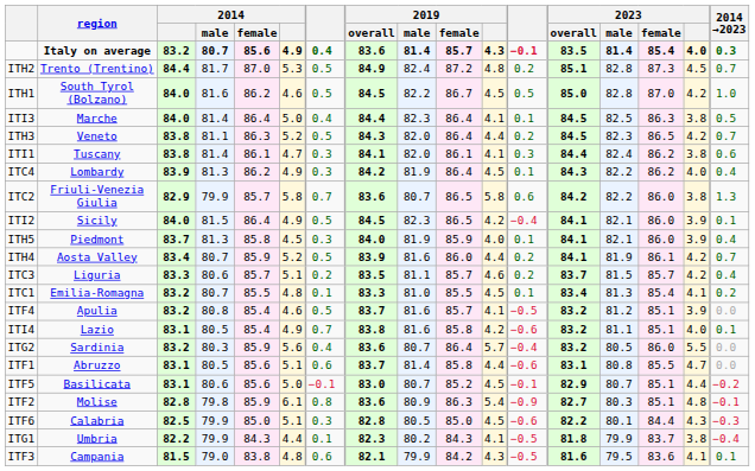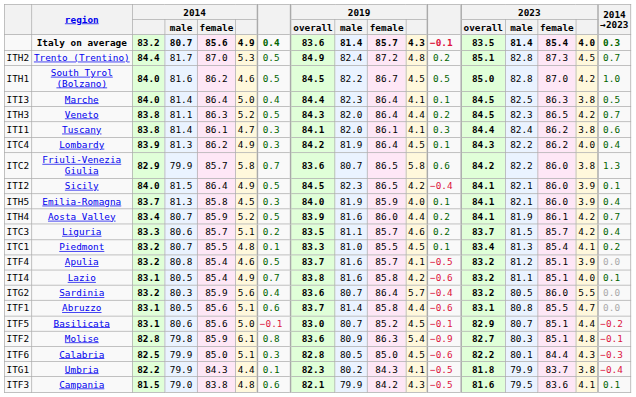 <table class="wikitable sortable mw-datatable static-row-numbers sort-under col1left col2left col7right col12right col17right" style="text-align:center;">
 <tr>
 <th rowspan=2 style="vertical-align:middle;"></th>
 <th rowspan=2 style="vertical-align:middle;"><a href='#'>region</a></th>
 <th colspan=4>2014</th>
 <th rowspan=2 style="vertical-align:middle;border-left-width:2px;"></th>
 <th colspan=4 style="border-left-width:2px;">2019</th>
 <th rowspan=2 style="vertical-align:middle;border-left-width:2px;"></th>
 <th colspan=4 style="border-left-width:2px;">2023</th>
 <th rowspan=2 style="vertical-align:middle;border-left-width:2px;">2014<br>→2023</th>
 </tr>
 <tr>
 <th style="vertical-align:middle;min-width:3em;"></th>
 <th style="vertical-align:middle;min-width:3em;">male</th>
 <th style="vertical-align:middle;min-width:3em;">female</th>
 <th></th>
 <th style="vertical-align:middle;min-width:3em;border-left-width:2px;">overall</th>
 <th style="vertical-align:middle;min-width:3em;">male</th>
 <th style="vertical-align:middle;min-width:3em;">female</th>
 <th></th>
 <th style="vertical-align:middle;min-width:3em;border-left-width:2px;">overall</th>
 <th style="vertical-align:middle;min-width:3em;">male</th>
 <th style="vertical-align:middle;min-width:3em;">female</th>
 <th></th>
 </tr>
 <tr class=static-row-header>
 <td></td>
 <td><strong>Italy on average</strong></td>
 <td style="background:#e0ffd8;"><strong>83.2</strong></td>
 <td style="background:#eaf3ff;"><strong>80.7</strong></td>
 <td style="background:#fee7f6;"><strong>85.6</strong></td>
 <td style="background:#fff8dc;"><strong>4.9</strong></td>
 <td style="padding-right:1.5ex;color:darkgreen;border-left-width:2px;"><strong>0.4</strong></td>
 <td style="background:#e0ffd8;border-left-width:2px;"><strong>83.6</strong></td>
 <td style="background:#eaf3ff;"><strong>81.4</strong></td>
 <td style="background:#fee7f6;"><strong>85.7</strong></td>
 <td style="background:#fff8dc;"><strong>4.3</strong></td>
 <td style="padding-right:1.5ex;color:crimson;border-left-width:2px;"><strong>−0.1</strong></td>
 <td style="background:#e0ffd8;border-left-width:2px;"><strong>83.5</strong></td>
 <td style="background:#eaf3ff;"><strong>81.4</strong></td>
 <td style="background:#fee7f6;"><strong>85.4</strong></td>
 <td style="background:#fff8dc;"><strong>4.0</strong></td>
 <td style="padding-right:1.5ex;color:darkgreen;border-left-width:2px;"><strong>0.3</strong></td>
 </tr>
 <tr>
 <td>ITH2</td>
 <td><a href='#'>Trento (Trentino)</a></td>
 <td style="background:#e0ffd8;"><strong>84.4</strong></td>
 <td style="background:#eaf3ff;">81.7</td>
 <td style="background:#fee7f6;">87.0</td>
 <td style="background:#fff8dc;">5.3</td>
 <td style="padding-right:1.5ex;color:darkgreen;border-left-width:2px;">0.5</td>
 <td style="background:#e0ffd8;border-left-width:2px;"><strong>84.9</strong></td>
 <td style="background:#eaf3ff;">82.4</td>
 <td style="background:#fee7f6;">87.2</td>
 <td style="background:#fff8dc;">4.8</td>
 <td style="padding-right:1.5ex;color:darkgreen;border-left-width:2px;">0.2</td>
 <td style="background:#e0ffd8;border-left-width:2px;"><strong>85.1</strong></td>
 <td style="background:#eaf3ff;">82.8</td>
 <td style="background:#fee7f6;">87.3</td>
 <td style="background:#fff8dc;">4.5</td>
 <td style="padding-right:1.5ex;color:darkgreen;border-left-width:2px;">0.7</td>
 </tr>
 <tr>
 <td>ITH1</td>
 <td><a href='#'>South Tyrol (Bolzano)</a></td>
 <td style="background:#e0ffd8;"><strong>84.0</strong></td>
 <td style="background:#eaf3ff;">81.6</td>
 <td style="background:#fee7f6;">86.2</td>
 <td style="background:#fff8dc;">4.6</td>
 <td style="padding-right:1.5ex;color:darkgreen;border-left-width:2px;">0.5</td>
 <td style="background:#e0ffd8;border-left-width:2px;"><strong>84.5</strong></td>
 <td style="background:#eaf3ff;">82.2</td>
 <td style="background:#fee7f6;">86.7</td>
 <td style="background:#fff8dc;">4.5</td>
 <td style="padding-right:1.5ex;color:darkgreen;border-left-width:2px;">0.5</td>
 <td style="background:#e0ffd8;border-left-width:2px;"><strong>85.0</strong></td>
 <td style="background:#eaf3ff;">82.8</td>
 <td style="background:#fee7f6;">87.0</td>
 <td style="background:#fff8dc;">4.2</td>
 <td style="padding-right:1.5ex;color:darkgreen;border-left-width:2px;">1.0</td>
 </tr>
 <tr>
 <td>ITI3</td>
 <td><a href='#'>Marche</a></td>
 <td style="background:#e0ffd8;"><strong>84.0</strong></td>
 <td style="background:#eaf3ff;">81.4</td>
 <td style="background:#fee7f6;">86.4</td>
 <td style="background:#fff8dc;">5.0</td>
 <td style="padding-right:1.5ex;color:darkgreen;border-left-width:2px;">0.4</td>
 <td style="background:#e0ffd8;border-left-width:2px;"><strong>84.4</strong></td>
 <td style="background:#eaf3ff;">82.3</td>
 <td style="background:#fee7f6;">86.4</td>
 <td style="background:#fff8dc;">4.1</td>
 <td style="padding-right:1.5ex;color:darkgreen;border-left-width:2px;">0.1</td>
 <td style="background:#e0ffd8;border-left-width:2px;"><strong>84.5</strong></td>
 <td style="background:#eaf3ff;">82.5</td>
 <td style="background:#fee7f6;">86.3</td>
 <td style="background:#fff8dc;">3.8</td>
 <td style="padding-right:1.5ex;color:darkgreen;border-left-width:2px;">0.5</td>
 </tr>
 <tr>
 <td>ITH3</td>
 <td><a href='#'>Veneto</a></td>
 <td style="background:#e0ffd8;"><strong>83.8</strong></td>
 <td style="background:#eaf3ff;">81.1</td>
 <td style="background:#fee7f6;">86.3</td>
 <td style="background:#fff8dc;">5.2</td>
 <td style="padding-right:1.5ex;color:darkgreen;border-left-width:2px;">0.5</td>
 <td style="background:#e0ffd8;border-left-width:2px;"><strong>84.3</strong></td>
 <td style="background:#eaf3ff;">82.0</td>
 <td style="background:#fee7f6;">86.4</td>
 <td style="background:#fff8dc;">4.4</td>
 <td style="padding-right:1.5ex;color:darkgreen;border-left-width:2px;">0.2</td>
 <td style="background:#e0ffd8;border-left-width:2px;"><strong>84.5</strong></td>
 <td style="background:#eaf3ff;">82.3</td>
 <td style="background:#fee7f6;">86.5</td>
 <td style="background:#fff8dc;">4.2</td>
 <td style="padding-right:1.5ex;color:darkgreen;border-left-width:2px;">0.7</td>
 </tr>
 <tr>
 <td>ITI1</td>
 <td><a href='#'>Tuscany</a></td>
 <td style="background:#e0ffd8;"><strong>83.8</strong></td>
 <td style="background:#eaf3ff;">81.4</td>
 <td style="background:#fee7f6;">86.1</td>
 <td style="background:#fff8dc;">4.7</td>
 <td style="padding-right:1.5ex;color:darkgreen;border-left-width:2px;">0.3</td>
 <td style="background:#e0ffd8;border-left-width:2px;"><strong>84.1</strong></td>
 <td style="background:#eaf3ff;">82.0</td>
 <td style="background:#fee7f6;">86.1</td>
 <td style="background:#fff8dc;">4.1</td>
 <td style="padding-right:1.5ex;color:darkgreen;border-left-width:2px;">0.3</td>
 <td style="background:#e0ffd8;border-left-width:2px;"><strong>84.4</strong></td>
 <td style="background:#eaf3ff;">82.4</td>
 <td style="background:#fee7f6;">86.2</td>
 <td style="background:#fff8dc;">3.8</td>
 <td style="padding-right:1.5ex;color:darkgreen;border-left-width:2px;">0.6</td>
 </tr>
 <tr>
 <td>ITC4</td>
 <td><a href='#'>Lombardy</a></td>
 <td style="background:#e0ffd8;"><strong>83.9</strong></td>
 <td style="background:#eaf3ff;">81.3</td>
 <td style="background:#fee7f6;">86.2</td>
 <td style="background:#fff8dc;">4.9</td>
 <td style="padding-right:1.5ex;color:darkgreen;border-left-width:2px;">0.3</td>
 <td style="background:#e0ffd8;border-left-width:2px;"><strong>84.2</strong></td>
 <td style="background:#eaf3ff;">81.9</td>
 <td style="background:#fee7f6;">86.4</td>
 <td style="background:#fff8dc;">4.5</td>
 <td style="padding-right:1.5ex;color:darkgreen;border-left-width:2px;">0.1</td>
 <td style="background:#e0ffd8;border-left-width:2px;"><strong>84.3</strong></td>
 <td style="background:#eaf3ff;">82.2</td>
 <td style="background:#fee7f6;">86.2</td>
 <td style="background:#fff8dc;">4.0</td>
 <td style="padding-right:1.5ex;color:darkgreen;border-left-width:2px;">0.4</td>
 </tr>
 <tr>
 <td>ITC2</td>
 <td><a href='#'>Friuli-Venezia Giulia</a></td>
 <td style="background:#e0ffd8;"><strong>82.9</strong></td>
 <td style="background:#eaf3ff;">79.9</td>
 <td style="background:#fee7f6;">85.7</td>
 <td style="background:#fff8dc;">5.8</td>
 <td style="padding-right:1.5ex;color:darkgreen;border-left-width:2px;">0.7</td>
 <td style="background:#e0ffd8;border-left-width:2px;"><strong>83.6</strong></td>
 <td style="background:#eaf3ff;">80.7</td>
 <td style="background:#fee7f6;">86.5</td>
 <td style="background:#fff8dc;">5.8</td>
 <td style="padding-right:1.5ex;color:darkgreen;border-left-width:2px;">0.6</td>
 <td style="background:#e0ffd8;border-left-width:2px;"><strong>84.2</strong></td>
 <td style="background:#eaf3ff;">82.2</td>
 <td style="background:#fee7f6;">86.0</td>
 <td style="background:#fff8dc;">3.8</td>
 <td style="padding-right:1.5ex;color:darkgreen;border-left-width:2px;">1.3</td>
 </tr>
 <tr>
 <td>ITI2</td>
 <td><a href='#'>Sicily</a></td>
 <td style="background:#e0ffd8;"><strong>84.0</strong></td>
 <td style="background:#eaf3ff;">81.5</td>
 <td style="background:#fee7f6;">86.4</td>
 <td style="background:#fff8dc;">4.9</td>
 <td style="padding-right:1.5ex;color:darkgreen;border-left-width:2px;">0.5</td>
 <td style="background:#e0ffd8;border-left-width:2px;"><strong>84.5</strong></td>
 <td style="background:#eaf3ff;">82.3</td>
 <td style="background:#fee7f6;">86.5</td>
 <td style="background:#fff8dc;">4.2</td>
 <td style="padding-right:1.5ex;color:crimson;border-left-width:2px;">−0.4</td>
 <td style="background:#e0ffd8;border-left-width:2px;"><strong>84.1</strong></td>
 <td style="background:#eaf3ff;">82.1</td>
 <td style="background:#fee7f6;">86.0</td>
 <td style="background:#fff8dc;">3.9</td>
 <td style="padding-right:1.5ex;color:darkgreen;border-left-width:2px;">0.1</td>
 </tr>
 <tr>
 <td>ITH5</td>
-<td><a href='#'>Piedmont</a></td>
+<td><a href='#'>Emilia-Romagna</a></td>
 <td style="background:#e0ffd8;"><strong>83.7</strong></td>
 <td style="background:#eaf3ff;">81.3</td>
 <td style="background:#fee7f6;">85.8</td>
 <td style="background:#fff8dc;">4.5</td>
 <td style="padding-right:1.5ex;color:darkgreen;border-left-width:2px;">0.3</td>
 <td style="background:#e0ffd8;border-left-width:2px;"><strong>84.0</strong></td>
 <td style="background:#eaf3ff;">81.9</td>
 <td style="background:#fee7f6;">85.9</td>
 <td style="background:#fff8dc;">4.0</td>
 <td style="padding-right:1.5ex;color:darkgreen;border-left-width:2px;">0.1</td>
 <td style="background:#e0ffd8;border-left-width:2px;"><strong>84.1</strong></td>
 <td style="background:#eaf3ff;">82.1</td>
 <td style="background:#fee7f6;">86.0</td>
 <td style="background:#fff8dc;">3.9</td>
 <td style="padding-right:1.5ex;color:darkgreen;border-left-width:2px;">0.4</td>
 </tr>
 <tr>
 <td>ITH4</td>
 <td><a href='#'>Aosta Valley</a></td>
 <td style="background:#e0ffd8;"><strong>83.4</strong></td>
 <td style="background:#eaf3ff;">80.7</td>
 <td style="background:#fee7f6;">85.9</td>
 <td style="background:#fff8dc;">5.2</td>
 <td style="padding-right:1.5ex;color:darkgreen;border-left-width:2px;">0.5</td>
 <td style="background:#e0ffd8;border-left-width:2px;"><strong>83.9</strong></td>
 <td style="background:#eaf3ff;">81.6</td>
 <td style="background:#fee7f6;">86.0</td>
 <td style="background:#fff8dc;">4.4</td>
 <td style="padding-right:1.5ex;color:darkgreen;border-left-width:2px;">0.2</td>
 <td style="background:#e0ffd8;border-left-width:2px;"><strong>84.1</strong></td>
 <td style="background:#eaf3ff;">81.9</td>
 <td style="background:#fee7f6;">86.1</td>
 <td style="background:#fff8dc;">4.2</td>
 <td style="padding-right:1.5ex;color:darkgreen;border-left-width:2px;">0.7</td>
 </tr>
 <tr>
 <td>ITC3</td>
 <td><a href='#'>Liguria</a></td>
 <td style="background:#e0ffd8;"><strong>83.3</strong></td>
 <td style="background:#eaf3ff;">80.6</td>
 <td style="background:#fee7f6;">85.7</td>
 <td style="background:#fff8dc;">5.1</td>
 <td style="padding-right:1.5ex;color:darkgreen;border-left-width:2px;">0.2</td>
 <td style="background:#e0ffd8;border-left-width:2px;"><strong>83.5</strong></td>
 <td style="background:#eaf3ff;">81.1</td>
 <td style="background:#fee7f6;">85.7</td>
 <td style="background:#fff8dc;">4.6</td>
 <td style="padding-right:1.5ex;color:darkgreen;border-left-width:2px;">0.2</td>
 <td style="background:#e0ffd8;border-left-width:2px;"><strong>83.7</strong></td>
 <td style="background:#eaf3ff;">81.5</td>
 <td style="background:#fee7f6;">85.7</td>
 <td style="background:#fff8dc;">4.2</td>
 <td style="padding-right:1.5ex;color:darkgreen;border-left-width:2px;">0.4</td>
 </tr>
 <tr>
 <td>ITC1</td>
-<td><a href='#'>Emilia-Romagna</a></td>
+<td><a href='#'>Piedmont</a></td>
 <td style="background:#e0ffd8;"><strong>83.2</strong></td>
 <td style="background:#eaf3ff;">80.7</td>
 <td style="background:#fee7f6;">85.5</td>
 <td style="background:#fff8dc;">4.8</td>
 <td style="padding-right:1.5ex;color:darkgreen;border-left-width:2px;">0.1</td>
 <td style="background:#e0ffd8;border-left-width:2px;"><strong>83.3</strong></td>
 <td style="background:#eaf3ff;">81.0</td>
 <td style="background:#fee7f6;">85.5</td>
 <td style="background:#fff8dc;">4.5</td>
 <td style="padding-right:1.5ex;color:darkgreen;border-left-width:2px;">0.1</td>
 <td style="background:#e0ffd8;border-left-width:2px;"><strong>83.4</strong></td>
 <td style="background:#eaf3ff;">81.3</td>
 <td style="background:#fee7f6;">85.4</td>
 <td style="background:#fff8dc;">4.1</td>
 <td style="padding-right:1.5ex;color:darkgreen;border-left-width:2px;">0.2</td>
 </tr>
 <tr>
 <td>ITF4</td>
 <td><a href='#'>Apulia</a></td>
 <td style="background:#e0ffd8;"><strong>83.2</strong></td>
 <td style="background:#eaf3ff;">80.8</td>
 <td style="background:#fee7f6;">85.4</td>
 <td style="background:#fff8dc;">4.6</td>
 <td style="padding-right:1.5ex;color:darkgreen;border-left-width:2px;">0.5</td>
 <td style="background:#e0ffd8;border-left-width:2px;"><strong>83.7</strong></td>
 <td style="background:#eaf3ff;">81.6</td>
 <td style="background:#fee7f6;">85.7</td>
 <td style="background:#fff8dc;">4.1</td>
 <td style="padding-right:1.5ex;color:crimson;border-left-width:2px;">−0.5</td>
 <td style="background:#e0ffd8;border-left-width:2px;"><strong>83.2</strong></td>
 <td style="background:#eaf3ff;">81.2</td>
 <td style="background:#fee7f6;">85.1</td>
 <td style="background:#fff8dc;">3.9</td>
 <td style="padding-right:1.5ex;color:darkgray;border-left-width:2px;">0.0</td>
 </tr>
 <tr>
 <td>ITI4</td>
 <td><a href='#'>Lazio</a></td>
 <td style="background:#e0ffd8;"><strong>83.1</strong></td>
 <td style="background:#eaf3ff;">80.5</td>
 <td style="background:#fee7f6;">85.4</td>
 <td style="background:#fff8dc;">4.9</td>
 <td style="padding-right:1.5ex;color:darkgreen;border-left-width:2px;">0.7</td>
 <td style="background:#e0ffd8;border-left-width:2px;"><strong>83.8</strong></td>
 <td style="background:#eaf3ff;">81.6</td>
 <td style="background:#fee7f6;">85.8</td>
 <td style="background:#fff8dc;">4.2</td>
 <td style="padding-right:1.5ex;color:crimson;border-left-width:2px;">−0.6</td>
 <td style="background:#e0ffd8;border-left-width:2px;"><strong>83.2</strong></td>
 <td style="background:#eaf3ff;">81.1</td>
 <td style="background:#fee7f6;">85.1</td>
 <td style="background:#fff8dc;">4.0</td>
 <td style="padding-right:1.5ex;color:darkgreen;border-left-width:2px;">0.1</td>
 </tr>
 <tr>
 <td>ITG2</td>
 <td><a href='#'>Sardinia</a></td>
 <td style="background:#e0ffd8;"><strong>83.2</strong></td>
 <td style="background:#eaf3ff;">80.3</td>
 <td style="background:#fee7f6;">85.9</td>
 <td style="background:#fff8dc;">5.6</td>
 <td style="padding-right:1.5ex;color:darkgreen;border-left-width:2px;">0.4</td>
 <td style="background:#e0ffd8;border-left-width:2px;"><strong>83.6</strong></td>
 <td style="background:#eaf3ff;">80.7</td>
 <td style="background:#fee7f6;">86.4</td>
 <td style="background:#fff8dc;">5.7</td>
 <td style="padding-right:1.5ex;color:crimson;border-left-width:2px;">−0.4</td>
 <td style="background:#e0ffd8;border-left-width:2px;"><strong>83.2</strong></td>
 <td style="background:#eaf3ff;">80.5</td>
 <td style="background:#fee7f6;">86.0</td>
 <td style="background:#fff8dc;">5.5</td>
 <td style="padding-right:1.5ex;color:darkgray;border-left-width:2px;">0.0</td>
 </tr>
 <tr>
 <td>ITF1</td>
 <td><a href='#'>Abruzzo</a></td>
 <td style="background:#e0ffd8;"><strong>83.1</strong></td>
 <td style="background:#eaf3ff;">80.5</td>
 <td style="background:#fee7f6;">85.6</td>
 <td style="background:#fff8dc;">5.1</td>
 <td style="padding-right:1.5ex;color:darkgreen;border-left-width:2px;">0.6</td>
 <td style="background:#e0ffd8;border-left-width:2px;"><strong>83.7</strong></td>
 <td style="background:#eaf3ff;">81.4</td>
 <td style="background:#fee7f6;">85.8</td>
 <td style="background:#fff8dc;">4.4</td>
 <td style="padding-right:1.5ex;color:crimson;border-left-width:2px;">−0.6</td>
 <td style="background:#e0ffd8;border-left-width:2px;"><strong>83.1</strong></td>
 <td style="background:#eaf3ff;">80.8</td>
 <td style="background:#fee7f6;">85.5</td>
 <td style="background:#fff8dc;">4.7</td>
 <td style="padding-right:1.5ex;color:darkgray;border-left-width:2px;">0.0</td>
 </tr>
 <tr>
 <td>ITF5</td>
 <td><a href='#'>Basilicata</a></td>
 <td style="background:#e0ffd8;"><strong>83.1</strong></td>
 <td style="background:#eaf3ff;">80.6</td>
 <td style="background:#fee7f6;">85.6</td>
 <td style="background:#fff8dc;">5.0</td>
 <td style="padding-right:1.5ex;color:crimson;border-left-width:2px;">−0.1</td>
 <td style="background:#e0ffd8;border-left-width:2px;"><strong>83.0</strong></td>
 <td style="background:#eaf3ff;">80.7</td>
 <td style="background:#fee7f6;">85.2</td>
 <td style="background:#fff8dc;">4.5</td>
 <td style="padding-right:1.5ex;color:crimson;border-left-width:2px;">−0.1</td>
 <td style="background:#e0ffd8;border-left-width:2px;"><strong>82.9</strong></td>
 <td style="background:#eaf3ff;">80.7</td>
 <td style="background:#fee7f6;">85.1</td>
 <td style="background:#fff8dc;">4.4</td>
 <td style="padding-right:1.5ex;color:crimson;border-left-width:2px;">−0.2</td>
 </tr>
 <tr>
 <td>ITF2</td>
 <td><a href='#'>Molise</a></td>
 <td style="background:#e0ffd8;"><strong>82.8</strong></td>
 <td style="background:#eaf3ff;">79.8</td>
 <td style="background:#fee7f6;">85.9</td>
 <td style="background:#fff8dc;">6.1</td>
 <td style="padding-right:1.5ex;color:darkgreen;border-left-width:2px;">0.8</td>
 <td style="background:#e0ffd8;border-left-width:2px;"><strong>83.6</strong></td>
 <td style="background:#eaf3ff;">80.9</td>
 <td style="background:#fee7f6;">86.3</td>
 <td style="background:#fff8dc;">5.4</td>
 <td style="padding-right:1.5ex;color:crimson;border-left-width:2px;">−0.9</td>
 <td style="background:#e0ffd8;border-left-width:2px;"><strong>82.7</strong></td>
 <td style="background:#eaf3ff;">80.3</td>
 <td style="background:#fee7f6;">85.1</td>
 <td style="background:#fff8dc;">4.8</td>
 <td style="padding-right:1.5ex;color:crimson;border-left-width:2px;">−0.1</td>
 </tr>
 <tr>
 <td>ITF6</td>
 <td><a href='#'>Calabria</a></td>
 <td style="background:#e0ffd8;"><strong>82.5</strong></td>
 <td style="background:#eaf3ff;">79.9</td>
 <td style="background:#fee7f6;">85.0</td>
 <td style="background:#fff8dc;">5.1</td>
 <td style="padding-right:1.5ex;color:darkgreen;border-left-width:2px;">0.3</td>
 <td style="background:#e0ffd8;border-left-width:2px;"><strong>82.8</strong></td>
 <td style="background:#eaf3ff;">80.5</td>
 <td style="background:#fee7f6;">85.0</td>
 <td style="background:#fff8dc;">4.5</td>
 <td style="padding-right:1.5ex;color:crimson;border-left-width:2px;">−0.6</td>
 <td style="background:#e0ffd8;border-left-width:2px;"><strong>82.2</strong></td>
 <td style="background:#eaf3ff;">80.1</td>
 <td style="background:#fee7f6;">84.4</td>
 <td style="background:#fff8dc;">4.3</td>
 <td style="padding-right:1.5ex;color:crimson;border-left-width:2px;">−0.3</td>
 </tr>
 <tr>
 <td>ITG1</td>
 <td><a href='#'>Umbria</a></td>
 <td style="background:#e0ffd8;"><strong>82.2</strong></td>
 <td style="background:#eaf3ff;">79.9</td>
 <td style="background:#fee7f6;">84.3</td>
 <td style="background:#fff8dc;">4.4</td>
 <td style="padding-right:1.5ex;color:darkgreen;border-left-width:2px;">0.1</td>
 <td style="background:#e0ffd8;border-left-width:2px;"><strong>82.3</strong></td>
 <td style="background:#eaf3ff;">80.2</td>
 <td style="background:#fee7f6;">84.3</td>
 <td style="background:#fff8dc;">4.1</td>
 <td style="padding-right:1.5ex;color:crimson;border-left-width:2px;">−0.5</td>
 <td style="background:#e0ffd8;border-left-width:2px;"><strong>81.8</strong></td>
 <td style="background:#eaf3ff;">79.9</td>
 <td style="background:#fee7f6;">83.7</td>
 <td style="background:#fff8dc;">3.8</td>
 <td style="padding-right:1.5ex;color:crimson;border-left-width:2px;">−0.4</td>
 </tr>
 <tr>
 <td>ITF3</td>
 <td><a href='#'>Campania</a></td>
 <td style="background:#e0ffd8;"><strong>81.5</strong></td>
 <td style="background:#eaf3ff;">79.0</td>
 <td style="background:#fee7f6;">83.8</td>
 <td style="background:#fff8dc;">4.8</td>
 <td style="padding-right:1.5ex;color:darkgreen;border-left-width:2px;">0.6</td>
 <td style="background:#e0ffd8;border-left-width:2px;"><strong>82.1</strong></td>
 <td style="background:#eaf3ff;">79.9</td>
 <td style="background:#fee7f6;">84.2</td>
 <td style="background:#fff8dc;">4.3</td>
 <td style="padding-right:1.5ex;color:crimson;border-left-width:2px;">−0.5</td>
 <td style="background:#e0ffd8;border-left-width:2px;"><strong>81.6</strong></td>
 <td style="background:#eaf3ff;">79.5</td>
 <td style="background:#fee7f6;">83.6</td>
 <td style="background:#fff8dc;">4.1</td>
 <td style="padding-right:1.5ex;color:darkgreen;border-left-width:2px;">0.1</td>
 </tr>
 </table>
